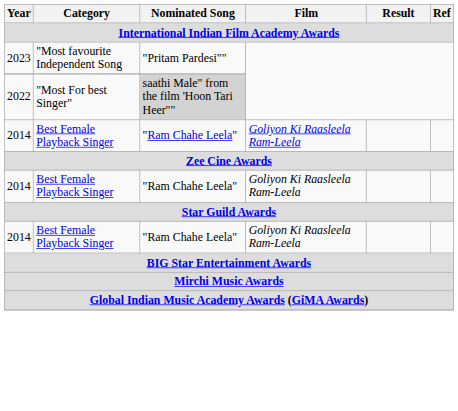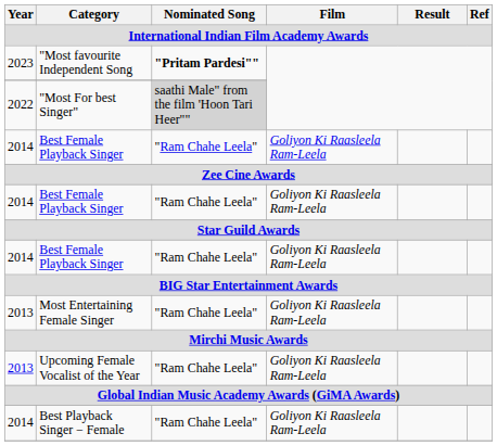 <table class="wikitable plainrowheaders">
 <tr>
 <th width=5%>Year</th>
 <th width=25%>Category</th>
 <th width=25%>Nominated Song</th>
 <th width=29%>Film</th>
 <th width=15%>Result</th>
 <th width=1%>Ref</th>
 </tr>
 <tr>
 <td colspan="6" style="text-align: center; background:#ddd; "><strong><a href='#'>International Indian Film Academy Awards</a></strong></td>
 </tr>
 <tr>
 <td Top music Awards>2023</td>
 <td>"Most favourite Independent Song</td>
-<td>"Pritam Pardesi""</td>
+<td><strong>"Pritam Pardesi""</strong></td>
 </tr>
 <tr>
 </tr>
 <tr>
 <td GIFA 2022  Awards>2022</td>
 <td>"Most  For best Singer"</td>
 <td style="background: lightgrey;">saathi Male" from the film 'Hoon Tari Heer""</td>
 </tr>
 <tr>
 <td>2014</td>
 <td><a href='#'>Best Female Playback Singer</a></td>
 <td>"<a href='#'>Ram Chahe Leela</a>"</td>
 <td><em><a href='#'>Goliyon Ki Raasleela Ram-Leela</a></em></td>
 <td></td>
 <td></td>
 </tr>
 <tr>
 <td colspan="6" style="text-align: center; background:#ddd; "><strong><a href='#'>Zee Cine Awards</a></strong></td>
 </tr>
 <tr>
 <td>2014</td>
 <td><a href='#'>Best Female Playback Singer</a></td>
 <td>"Ram Chahe Leela"</td>
 <td><em>Goliyon Ki Raasleela Ram-Leela</em></td>
 <td></td>
 <td></td>
 </tr>
 <tr>
 <td colspan="6" style="text-align: center; background:#ddd; "><strong><a href='#'>Star Guild Awards</a></strong></td>
 </tr>
 <tr>
 <td>2014</td>
 <td><a href='#'>Best Female Playback Singer</a></td>
 <td>"Ram Chahe Leela"</td>
 <td><em>Goliyon Ki Raasleela Ram-Leela</em></td>
 <td></td>
 <td></td>
 </tr>
 <tr>
 <td colspan="6" style="text-align: center; background:#ddd; "><strong><a href='#'>BIG Star Entertainment Awards</a></strong></td>
 </tr>
 <tr>
+<td>2013</td>
+<td>Most Entertaining Female Singer</td>
+<td>"Ram Chahe Leela"</td>
+<td><em>Goliyon Ki Raasleela Ram-Leela</em></td>
+<td></td>
+<td></td>
+</tr>
+<tr>
 <td colspan="6" style="text-align: center; background:#ddd; "><strong><a href='#'>Mirchi Music Awards</a></strong></td>
+</tr>
+<tr>
+<td><a href='#'>2013</a></td>
+<td>Upcoming Female Vocalist of the Year</td>
+<td>"Ram Chahe Leela"</td>
+<td><em>Goliyon Ki Raasleela Ram-Leela</em></td>
+<td></td>
+<td></td>
 </tr>
 <tr>
 <td colspan="6" style="text-align: center; background:#ddd; "><strong><a href='#'>Global Indian Music Academy Awards</a> (<a href='#'>GiMA Awards</a>) </strong></td>
 </tr>
 <tr>
+<td>2014</td>
+<td>Best Playback Singer − Female</td>
+<td>"Ram Chahe Leela"</td>
+<td><em>Goliyon Ki Raasleela Ram-Leela</em></td>
+<td></td>
+<td></td>
+</tr>
+<tr>
 </tr>
 </table>
